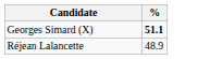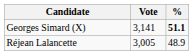 <table class="wikitable">
 <tr>
 <th bgcolor="#DDDDFF" width="200px">Candidate</th>
+<th bgcolor="#DDDDFF" width="50px">Vote</th>
 <th bgcolor="#DDDDFF" width="30px">%</th>
 </tr>
 <tr>
 <td>Georges Simard (X)</td>
+<td>3,141</td>
 <td><strong>51.1</strong></td>
 </tr>
 <tr>
 <td>Réjean Lalancette</td>
+<td>3,005</td>
 <td>48.9</td>
 </tr>
 </table>
